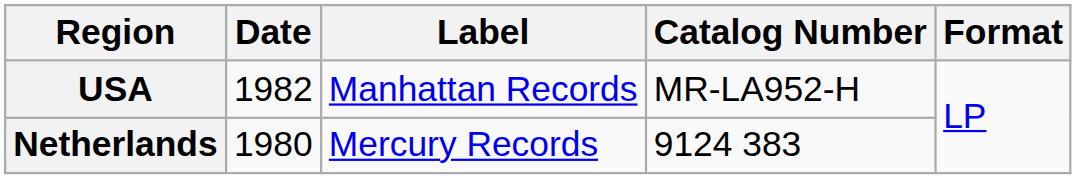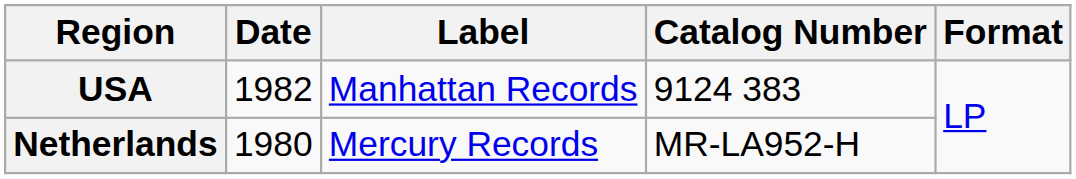 <table class="wikitable plainrowheaders">
 <tr>
 <th scope="col">Region</th>
 <th scope="col">Date</th>
 <th scope="col">Label</th>
 <th scope="col">Catalog Number</th>
 <th scope="col">Format</th>
 </tr>
 <tr>
 <th scope="row">USA</th>
 <td>1982</td>
 <td><a href='#'>Manhattan Records</a></td>
-<td>MR-LA952-H</td>
+<td>9124 383</td>
 <td rowspan="2"><a href='#'>LP</a></td>
 </tr>
 <tr>
 <th scope="row">Netherlands</th>
 <td>1980</td>
 <td><a href='#'>Mercury Records</a></td>
-<td>9124 383</td>
+<td>MR-LA952-H</td>
 </tr>
 </table>
